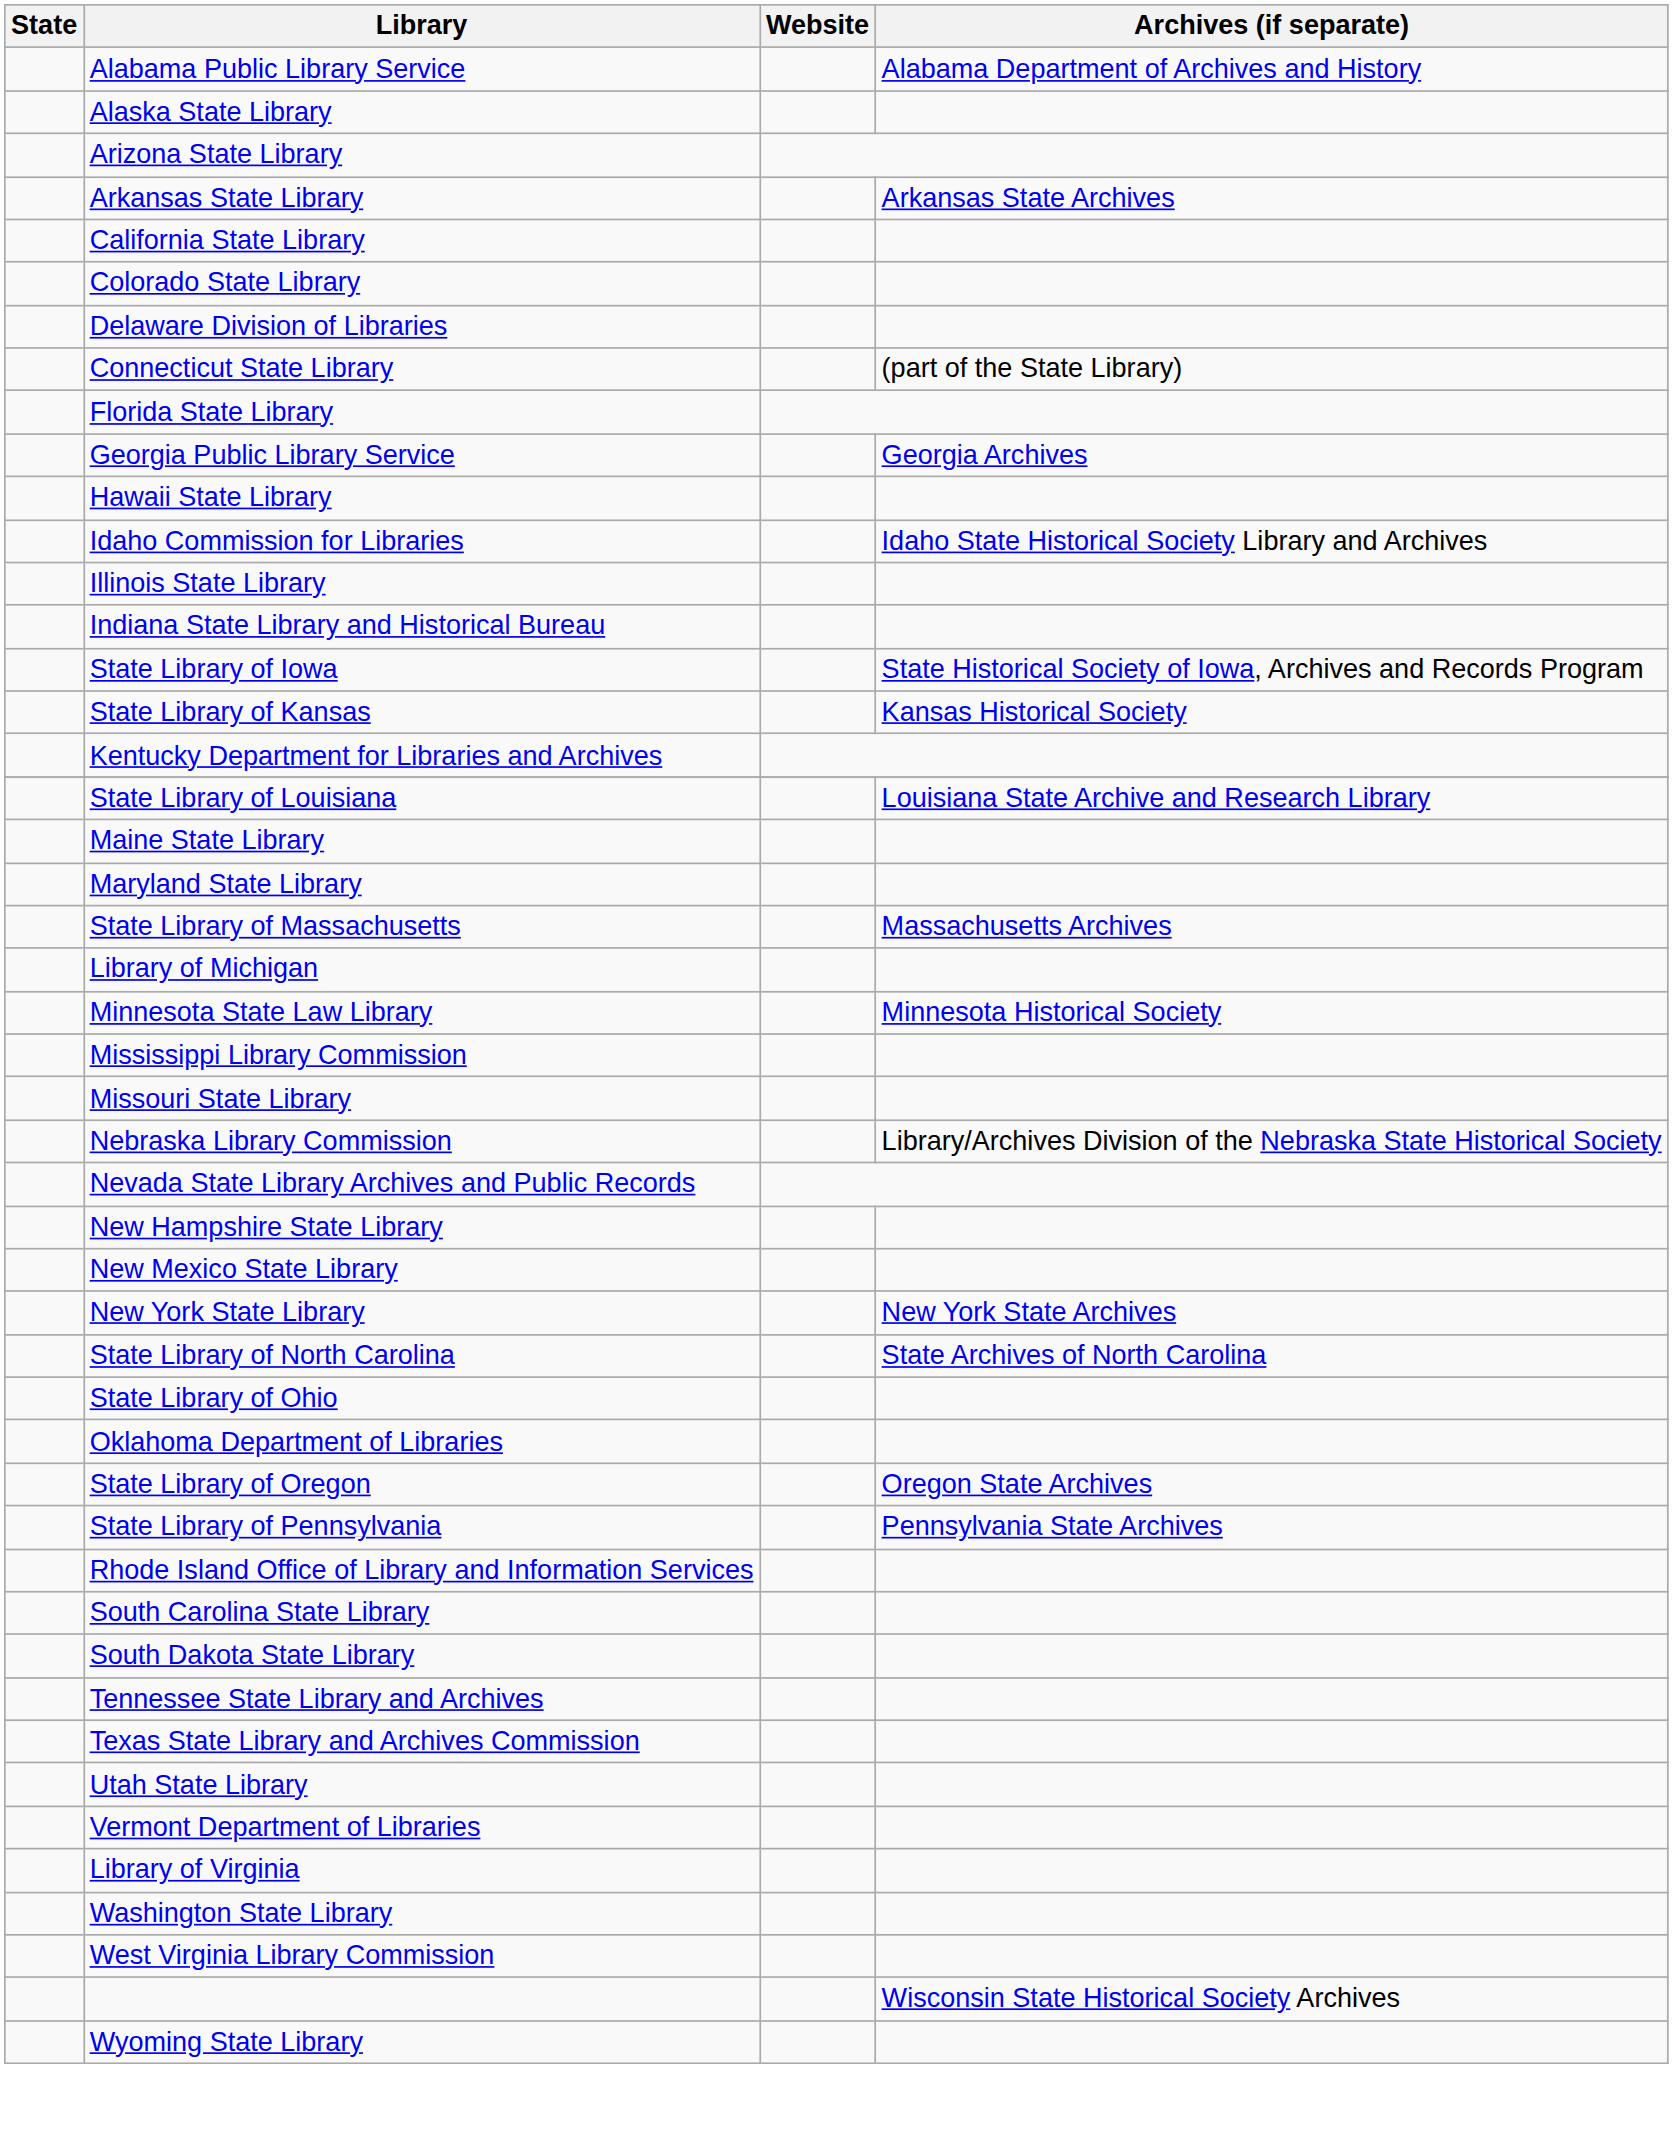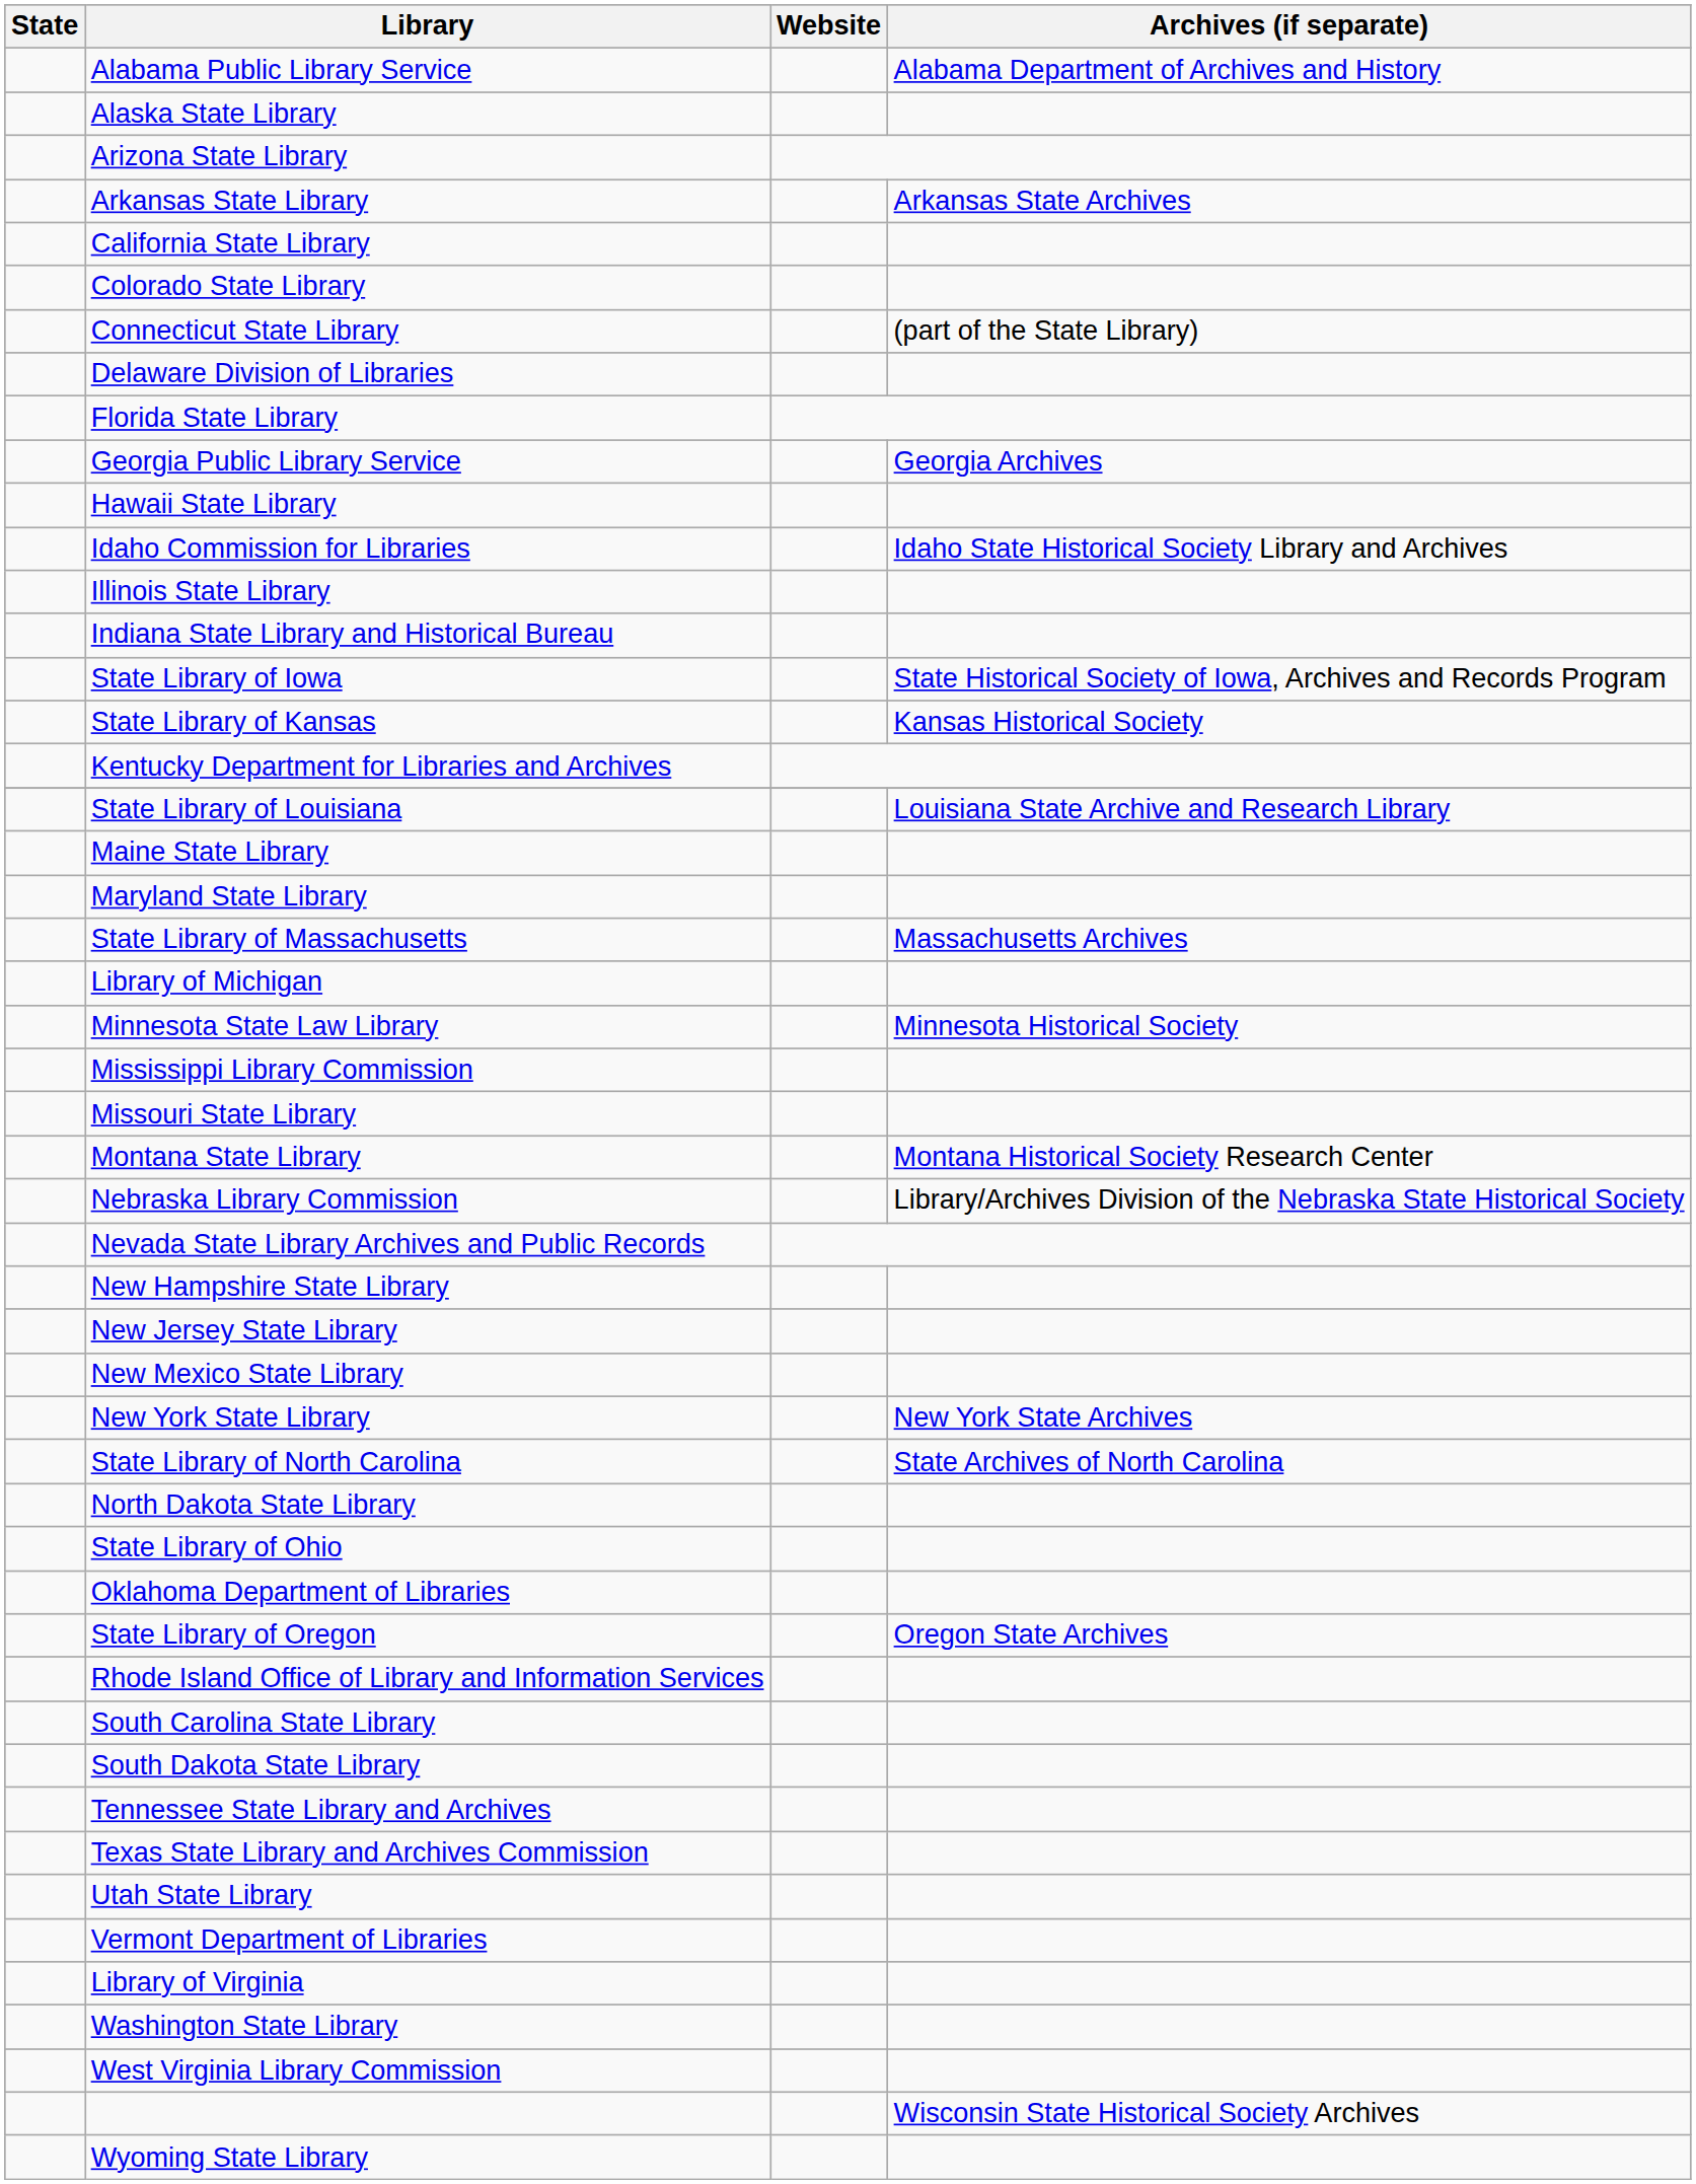 <table class="wikitable" align="center">
 <tr>
 <th scope="col">State</th>
 <th scope="col">Library</th>
 <th scope="col">Website</th>
 <th scope="col">Archives (if separate)</th>
 </tr>
 <tr>
 <td><strong></strong></td>
 <td><a href='#'>Alabama Public Library Service</a></td>
 <td></td>
 <td><a href='#'>Alabama Department of Archives and History</a></td>
 </tr>
 <tr>
 <td><strong></strong></td>
 <td><a href='#'>Alaska State Library</a></td>
 <td></td>
 <td></td>
 </tr>
 <tr>
 <td><strong></strong></td>
 <td><a href='#'>Arizona State Library</a></td>
 <td colspan=2></td>
 </tr>
 <tr>
 <td><strong></strong></td>
 <td><a href='#'>Arkansas State Library</a></td>
 <td></td>
 <td><a href='#'>Arkansas State Archives</a></td>
 </tr>
 <tr>
 <td><strong></strong></td>
 <td><a href='#'>California State Library</a></td>
 <td></td>
 <td></td>
 </tr>
 <tr>
 <td><strong></strong></td>
 <td><a href='#'>Colorado State Library</a></td>
 <td></td>
 <td></td>
 </tr>
 <tr>
 <td><strong></strong></td>
+<td><a href='#'>Connecticut State Library</a></td>
+<td></td>
+<td> (part of the State Library)</td>
+</tr>
+<tr>
+<td><strong></strong></td>
 <td><a href='#'>Delaware Division of Libraries</a></td>
 <td></td>
 <td></td>
-</tr>
-<tr>
-<td><strong></strong></td>
-<td><a href='#'>Connecticut State Library</a></td>
-<td></td>
-<td> (part of the State Library)</td>
 </tr>
 <tr>
 <td><strong></strong></td>
 <td><a href='#'>Florida State Library</a></td>
 <td colspan=2></td>
 </tr>
 <tr>
 <td><strong></strong></td>
 <td><a href='#'>Georgia Public Library Service</a></td>
 <td></td>
 <td><a href='#'>Georgia Archives</a></td>
 </tr>
 <tr>
 <td><strong></strong></td>
 <td><a href='#'>Hawaii State Library</a></td>
 <td></td>
 <td></td>
 </tr>
 <tr>
 <td><strong></strong></td>
 <td><a href='#'>Idaho Commission for Libraries</a></td>
 <td></td>
 <td><a href='#'>Idaho State Historical Society</a> Library and Archives</td>
 </tr>
 <tr>
 <td><strong></strong></td>
 <td><a href='#'>Illinois State Library</a></td>
 <td></td>
 <td></td>
 </tr>
 <tr>
 <td><strong></strong></td>
 <td><a href='#'>Indiana State Library and Historical Bureau</a></td>
 <td></td>
 <td></td>
 </tr>
 <tr>
 <td><strong></strong></td>
 <td><a href='#'>State Library of Iowa</a></td>
 <td></td>
 <td><a href='#'>State Historical Society of Iowa</a>, Archives and Records Program</td>
 </tr>
 <tr>
 <td><strong></strong></td>
 <td><a href='#'>State Library of Kansas</a></td>
 <td></td>
 <td><a href='#'>Kansas Historical Society</a></td>
 </tr>
 <tr>
 <td><strong></strong></td>
 <td><a href='#'>Kentucky Department for Libraries and Archives</a></td>
 <td colspan=2></td>
 </tr>
 <tr>
 </tr>
 <tr>
 <td><strong></strong></td>
 <td><a href='#'>State Library of Louisiana</a></td>
 <td></td>
 <td><a href='#'>Louisiana State Archive and Research Library</a></td>
 </tr>
 <tr>
 <td><strong></strong></td>
 <td><a href='#'>Maine State Library</a></td>
 <td></td>
 <td></td>
 </tr>
 <tr>
 <td><strong></strong></td>
 <td><a href='#'>Maryland State Library</a></td>
 <td></td>
 <td></td>
 </tr>
 <tr>
 <td><strong></strong></td>
 <td><a href='#'>State Library of Massachusetts</a></td>
 <td></td>
 <td><a href='#'>Massachusetts Archives</a></td>
 </tr>
 <tr>
 <td><strong></strong></td>
 <td><a href='#'>Library of Michigan</a></td>
 <td></td>
 <td></td>
 </tr>
 <tr>
 <td><strong></strong></td>
 <td><a href='#'>Minnesota State Law Library</a></td>
 <td></td>
 <td><a href='#'>Minnesota Historical Society</a></td>
 </tr>
 <tr>
 <td><strong></strong></td>
 <td><a href='#'>Mississippi Library Commission</a></td>
 <td></td>
 <td></td>
 </tr>
 <tr>
 <td><strong></strong></td>
 <td><a href='#'>Missouri State Library</a></td>
 <td></td>
 <td></td>
 </tr>
 <tr>
 <td><strong></strong></td>
+<td><a href='#'>Montana State Library</a></td>
+<td></td>
+<td><a href='#'>Montana Historical Society</a> Research Center</td>
+</tr>
+<tr>
+<td><strong></strong></td>
 <td><a href='#'>Nebraska Library Commission</a></td>
 <td></td>
 <td>Library/Archives Division of the <a href='#'>Nebraska State Historical Society</a></td>
 </tr>
 <tr>
 <td><strong></strong></td>
 <td><a href='#'>Nevada State Library Archives and Public Records</a></td>
 <td colspan=2></td>
 </tr>
 <tr>
 <td><strong></strong></td>
 <td><a href='#'>New Hampshire State Library</a></td>
+<td></td>
+<td></td>
+</tr>
+<tr>
+<td><strong></strong></td>
+<td><a href='#'>New Jersey State Library</a></td>
 <td></td>
 <td></td>
 </tr>
 <tr>
 <td><strong></strong></td>
 <td><a href='#'>New Mexico State Library</a></td>
 <td></td>
 <td></td>
 </tr>
 <tr>
 <td><strong></strong></td>
 <td><a href='#'>New York State Library</a></td>
 <td></td>
 <td><a href='#'>New York State Archives</a></td>
 </tr>
 <tr>
 <td><strong></strong></td>
 <td><a href='#'>State Library of North Carolina</a></td>
 <td></td>
 <td><a href='#'>State Archives of North Carolina</a></td>
 </tr>
 <tr>
 <td><strong></strong></td>
+<td><a href='#'>North Dakota State Library</a></td>
+<td></td>
+<td></td>
+</tr>
+<tr>
+<td><strong></strong></td>
 <td><a href='#'>State Library of Ohio</a></td>
 <td></td>
 <td> </td>
 </tr>
 <tr>
 <td><strong></strong></td>
 <td><a href='#'>Oklahoma Department of Libraries</a></td>
 <td></td>
 <td></td>
 </tr>
 <tr>
 <td><strong></strong></td>
 <td><a href='#'>State Library of Oregon</a></td>
 <td></td>
 <td><a href='#'>Oregon State Archives</a></td>
-</tr>
-<tr>
-<td><strong></strong></td>
-<td><a href='#'>State Library of Pennsylvania</a></td>
-<td></td>
-<td><a href='#'>Pennsylvania State Archives</a></td>
 </tr>
 <tr>
 <td><strong></strong></td>
 <td><a href='#'>Rhode Island Office of Library and Information Services</a></td>
 <td> </td>
 <td></td>
 </tr>
 <tr>
 <td><strong></strong></td>
 <td><a href='#'>South Carolina State Library</a></td>
 <td></td>
 <td></td>
 </tr>
 <tr>
 <td><strong></strong></td>
 <td><a href='#'>South Dakota State Library</a></td>
 <td></td>
 <td></td>
 </tr>
 <tr>
 <td><strong></strong></td>
 <td><a href='#'>Tennessee State Library and Archives</a></td>
 <td></td>
 <td></td>
 </tr>
 <tr>
 <td><strong></strong></td>
 <td><a href='#'>Texas State Library and Archives Commission</a></td>
 <td></td>
 <td></td>
 </tr>
 <tr>
 <td><strong></strong></td>
 <td><a href='#'>Utah State Library</a></td>
 <td></td>
 <td></td>
 </tr>
 <tr>
 <td><strong></strong></td>
 <td><a href='#'>Vermont Department of Libraries</a></td>
 <td></td>
 <td></td>
 </tr>
 <tr>
 <td><strong></strong></td>
 <td><a href='#'>Library of Virginia</a></td>
 <td></td>
 </tr>
 <tr>
 <td><strong></strong></td>
 <td><a href='#'>Washington State Library</a></td>
 <td></td>
 <td></td>
 </tr>
 <tr>
 <td><strong></strong></td>
 <td><a href='#'>West Virginia Library Commission</a></td>
 <td></td>
 <td></td>
 </tr>
 <tr>
 <td><strong></strong></td>
 <td></td>
 <td></td>
 <td><a href='#'>Wisconsin State Historical Society</a> Archives</td>
 </tr>
 <tr>
 <td><strong></strong></td>
 <td><a href='#'>Wyoming State Library</a></td>
 <td></td>
 <td></td>
 </tr>
 </table>
